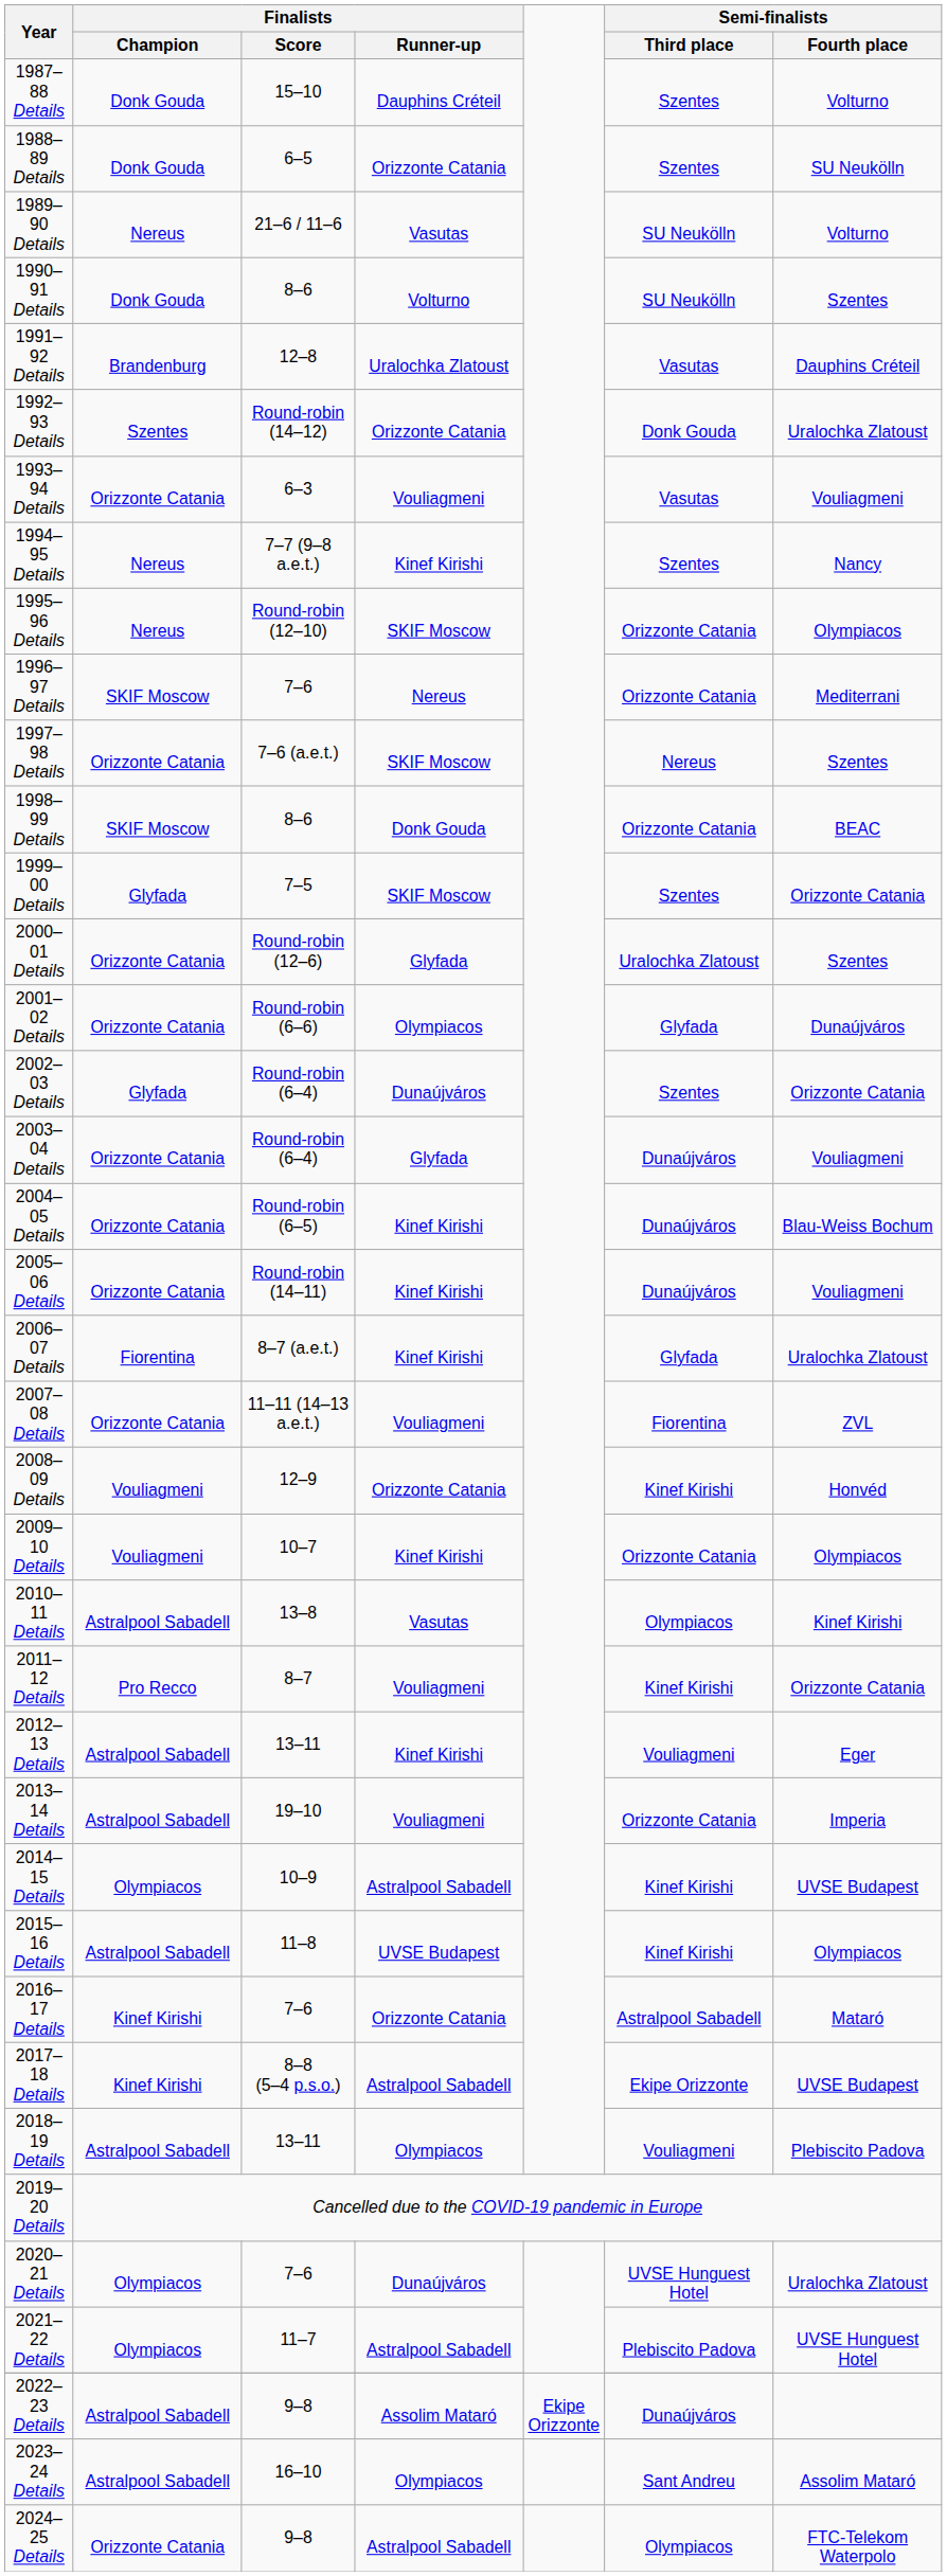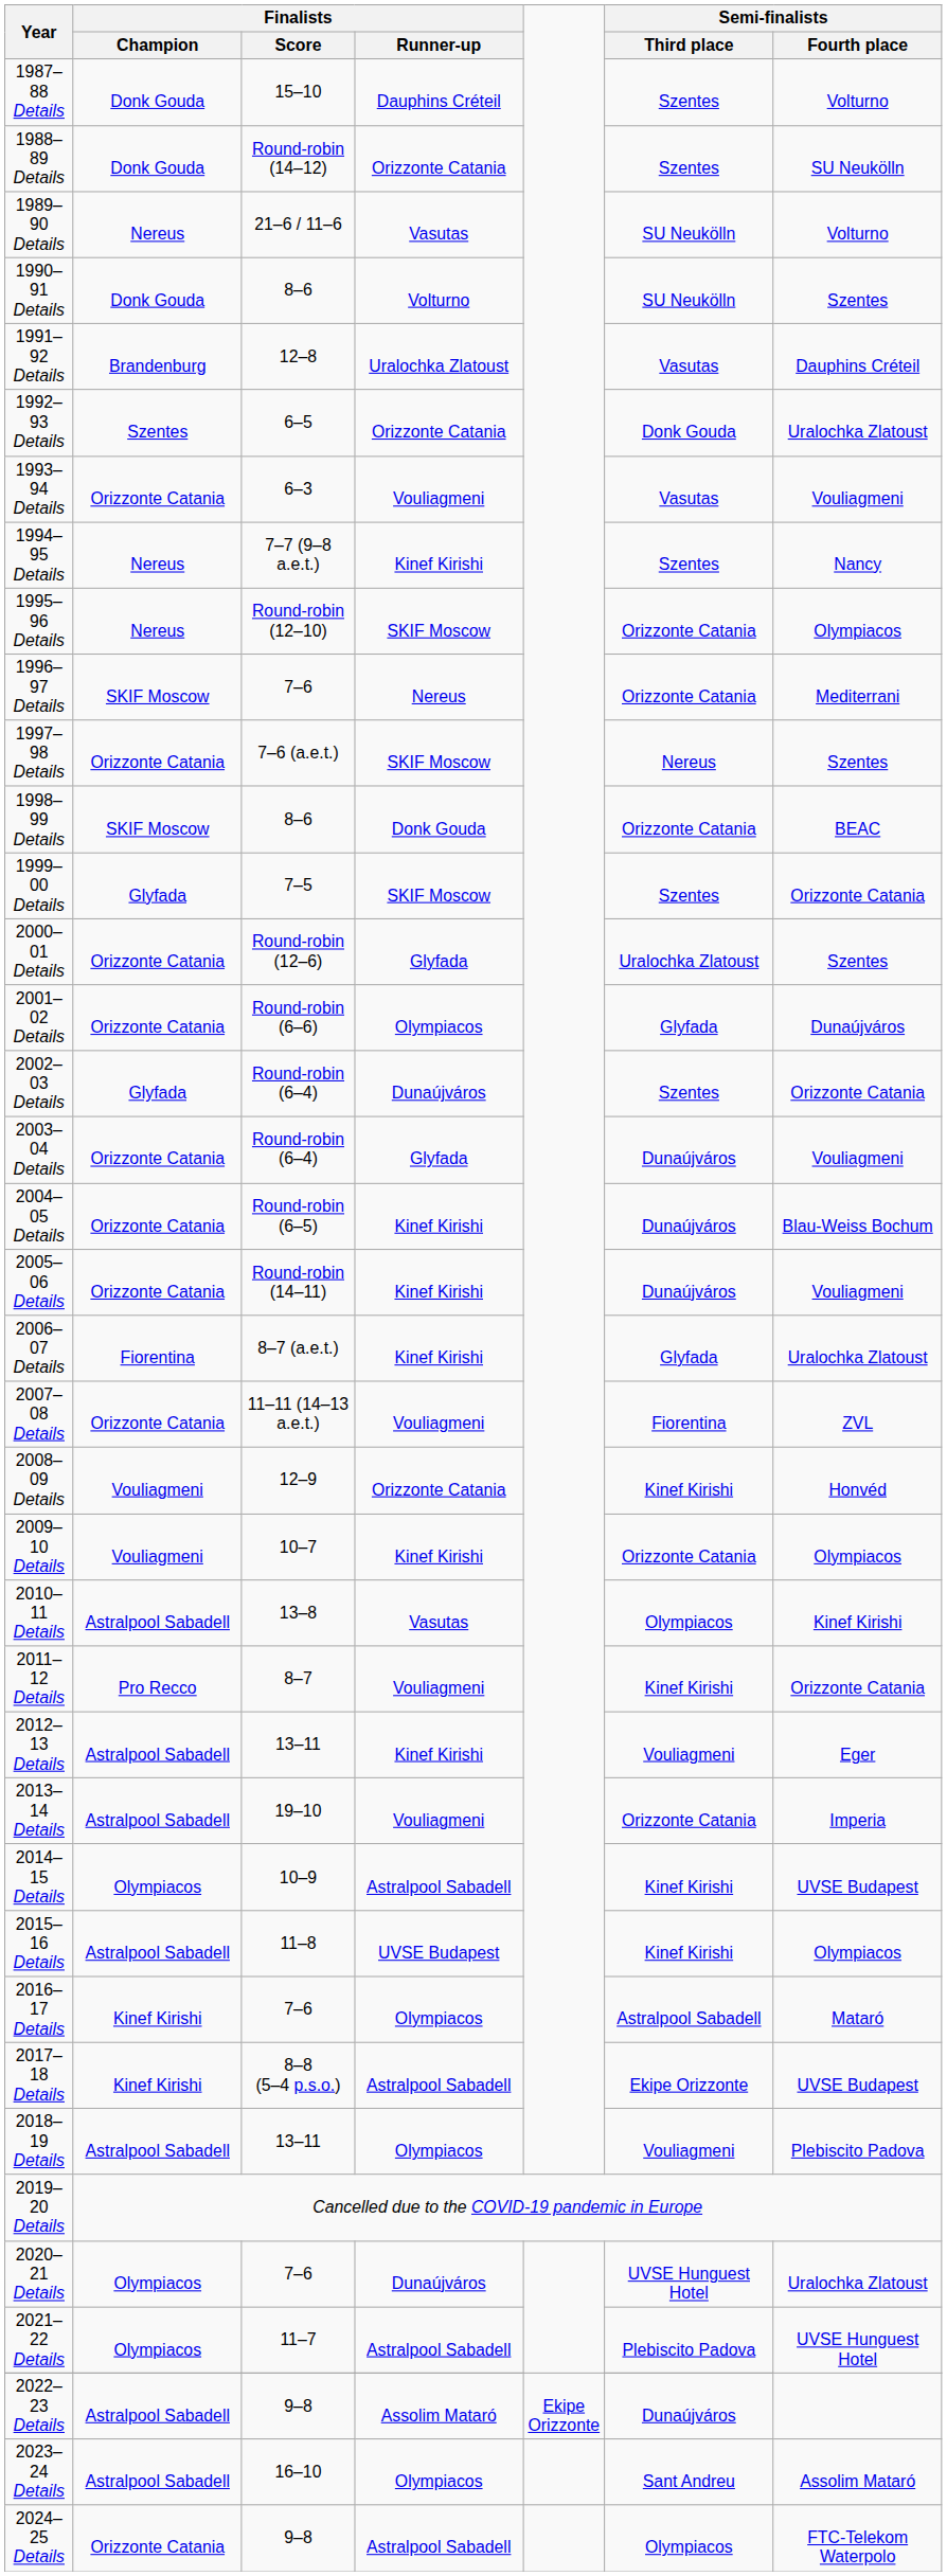 <table class="wikitable" style="font-size: 97%; text-align: center;">
 <tr>
 <th rowspan="2" style="width:5%;">Year</th>
 <th colspan=3>Finalists</th>
 <td rowspan="34" style="width:1%;"></td>
 <th colspan=2>Semi-finalists</th>
 </tr>
 <tr>
 <th width=15%>Champion</th>
 <th width=10%>Score</th>
 <th width=15%>Runner-up</th>
 <th width=15%>Third place</th>
 <th width=15%>Fourth place</th>
 </tr>
 <tr>
 <td>1987–88<br><em><a href='#'>Details</a></em></td>
 <td><br> <a href='#'>Donk Gouda</a></td>
 <td>15–10</td>
 <td><br> <a href='#'>Dauphins Créteil</a></td>
 <td><br> <a href='#'>Szentes</a></td>
 <td><br> <a href='#'>Volturno</a></td>
 </tr>
 <tr>
 <td>1988–89<br><em>Details</em></td>
 <td><br> <a href='#'>Donk Gouda</a></td>
-<td>6–5</td>
+<td><a href='#'>Round-robin</a> (14–12)</td>
 <td><br> <a href='#'>Orizzonte Catania</a></td>
 <td><br> <a href='#'>Szentes</a></td>
 <td><br> <a href='#'>SU Neukölln</a></td>
 </tr>
 <tr>
 <td>1989–90<br><em>Details</em></td>
 <td><br> <a href='#'>Nereus</a></td>
 <td>21–6 / 11–6</td>
 <td><br> <a href='#'>Vasutas</a></td>
 <td><br> <a href='#'>SU Neukölln</a></td>
 <td><br> <a href='#'>Volturno</a></td>
 </tr>
 <tr>
 <td>1990–91<br><em>Details</em></td>
 <td><br> <a href='#'>Donk Gouda</a></td>
 <td>8–6</td>
 <td><br> <a href='#'>Volturno</a></td>
 <td><br> <a href='#'>SU Neukölln</a></td>
 <td><br> <a href='#'>Szentes</a></td>
 </tr>
 <tr>
 <td>1991–92<br><em>Details</em></td>
 <td><br> <a href='#'>Brandenburg</a></td>
 <td>12–8</td>
 <td><br> <a href='#'>Uralochka Zlatoust</a></td>
 <td><br> <a href='#'>Vasutas</a></td>
 <td><br> <a href='#'>Dauphins Créteil</a></td>
 </tr>
 <tr>
 <td>1992–93<br><em>Details</em></td>
 <td><br> <a href='#'>Szentes</a></td>
-<td><a href='#'>Round-robin</a> (14–12)</td>
+<td>6–5</td>
 <td><br> <a href='#'>Orizzonte Catania</a></td>
 <td><br> <a href='#'>Donk Gouda</a></td>
 <td><br> <a href='#'>Uralochka Zlatoust</a></td>
 </tr>
 <tr>
 <td>1993–94<br><em>Details</em></td>
 <td><br> <a href='#'>Orizzonte Catania</a></td>
 <td>6–3</td>
 <td><br> <a href='#'>Vouliagmeni</a></td>
 <td><br> <a href='#'>Vasutas</a></td>
 <td><br> <a href='#'>Vouliagmeni</a></td>
 </tr>
 <tr>
 <td>1994–95<br><em>Details</em></td>
 <td><br> <a href='#'>Nereus</a></td>
 <td>7–7 (9–8 a.e.t.)</td>
 <td><br> <a href='#'>Kinef Kirishi</a></td>
 <td><br> <a href='#'>Szentes</a></td>
 <td><br> <a href='#'>Nancy</a></td>
 </tr>
 <tr>
 <td>1995–96<br><em>Details</em></td>
 <td><br> <a href='#'>Nereus</a></td>
 <td><a href='#'>Round-robin</a> (12–10)</td>
 <td><br> <a href='#'>SKIF Moscow</a></td>
 <td><br> <a href='#'>Orizzonte Catania</a></td>
 <td><br> <a href='#'>Olympiacos</a></td>
 </tr>
 <tr>
 <td>1996–97<br><em>Details</em></td>
 <td><br> <a href='#'>SKIF Moscow</a></td>
 <td>7–6</td>
 <td><br> <a href='#'>Nereus</a></td>
 <td><br> <a href='#'>Orizzonte Catania</a></td>
 <td><br> <a href='#'>Mediterrani</a></td>
 </tr>
 <tr>
 <td>1997–98<br><em>Details</em></td>
 <td><br> <a href='#'>Orizzonte Catania</a></td>
 <td>7–6 (a.e.t.)</td>
 <td><br> <a href='#'>SKIF Moscow</a></td>
 <td><br> <a href='#'>Nereus</a></td>
 <td><br> <a href='#'>Szentes</a></td>
 </tr>
 <tr>
 <td>1998–99<br><em>Details</em></td>
 <td><br> <a href='#'>SKIF Moscow</a></td>
 <td>8–6</td>
 <td><br> <a href='#'>Donk Gouda</a></td>
 <td><br> <a href='#'>Orizzonte Catania</a></td>
 <td><br> <a href='#'>BEAC</a></td>
 </tr>
 <tr>
 <td>1999–00<br><em>Details</em></td>
 <td><br> <a href='#'>Glyfada</a></td>
 <td>7–5</td>
 <td><br> <a href='#'>SKIF Moscow</a></td>
 <td><br> <a href='#'>Szentes</a></td>
 <td><br> <a href='#'>Orizzonte Catania</a></td>
 </tr>
 <tr>
 <td>2000–01<br><em>Details</em></td>
 <td><br> <a href='#'>Orizzonte Catania</a></td>
 <td><a href='#'>Round-robin</a> (12–6)</td>
 <td><br> <a href='#'>Glyfada</a></td>
 <td><br> <a href='#'>Uralochka Zlatoust</a></td>
 <td><br> <a href='#'>Szentes</a></td>
 </tr>
 <tr>
 <td>2001–02<br><em>Details</em></td>
 <td><br> <a href='#'>Orizzonte Catania</a></td>
 <td><a href='#'>Round-robin</a> (6–6)</td>
 <td><br> <a href='#'>Olympiacos</a></td>
 <td><br> <a href='#'>Glyfada</a></td>
 <td><br> <a href='#'>Dunaújváros</a></td>
 </tr>
 <tr>
 <td>2002–03<br><em>Details</em></td>
 <td><br> <a href='#'>Glyfada</a></td>
 <td><a href='#'>Round-robin</a> (6–4)</td>
 <td><br> <a href='#'>Dunaújváros</a></td>
 <td><br> <a href='#'>Szentes</a></td>
 <td><br> <a href='#'>Orizzonte Catania</a></td>
 </tr>
 <tr>
 <td>2003–04<br><em>Details</em></td>
 <td><br> <a href='#'>Orizzonte Catania</a></td>
 <td><a href='#'>Round-robin</a> (6–4)</td>
 <td><br> <a href='#'>Glyfada</a></td>
 <td><br> <a href='#'>Dunaújváros</a></td>
 <td><br> <a href='#'>Vouliagmeni</a></td>
 </tr>
 <tr>
 <td>2004–05<br><em>Details</em></td>
 <td><br> <a href='#'>Orizzonte Catania</a></td>
 <td><a href='#'>Round-robin</a> (6–5)</td>
 <td><br> <a href='#'>Kinef Kirishi</a></td>
 <td><br> <a href='#'>Dunaújváros</a></td>
 <td><br> <a href='#'>Blau-Weiss Bochum</a></td>
 </tr>
 <tr>
 <td>2005–06<br><em><a href='#'>Details</a></em></td>
 <td><br> <a href='#'>Orizzonte Catania</a></td>
 <td><a href='#'>Round-robin</a> (14–11)</td>
 <td><br> <a href='#'>Kinef Kirishi</a></td>
 <td><br> <a href='#'>Dunaújváros</a></td>
 <td><br> <a href='#'>Vouliagmeni</a></td>
 </tr>
 <tr>
 <td>2006–07<br><em>Details</em></td>
 <td><br> <a href='#'>Fiorentina</a></td>
 <td>8–7 (a.e.t.)</td>
 <td><br> <a href='#'>Kinef Kirishi</a></td>
 <td><br> <a href='#'>Glyfada</a></td>
 <td><br> <a href='#'>Uralochka Zlatoust</a></td>
 </tr>
 <tr>
 <td>2007–08<br><em><a href='#'>Details</a></em></td>
 <td><br> <a href='#'>Orizzonte Catania</a></td>
 <td>11–11 (14–13 a.e.t.)</td>
 <td><br> <a href='#'>Vouliagmeni</a></td>
 <td><br> <a href='#'>Fiorentina</a></td>
 <td><br> <a href='#'>ZVL</a></td>
 </tr>
 <tr>
 <td>2008–09<br><em>Details</em></td>
 <td><br> <a href='#'>Vouliagmeni</a></td>
 <td>12–9</td>
 <td><br> <a href='#'>Orizzonte Catania</a></td>
 <td><br> <a href='#'>Kinef Kirishi</a></td>
 <td><br> <a href='#'>Honvéd</a></td>
 </tr>
 <tr>
 <td>2009–10<br><em><a href='#'>Details</a></em></td>
 <td><br> <a href='#'>Vouliagmeni</a></td>
 <td>10–7</td>
 <td><br> <a href='#'>Kinef Kirishi</a></td>
 <td><br> <a href='#'>Orizzonte Catania</a></td>
 <td><br> <a href='#'>Olympiacos</a></td>
 </tr>
 <tr>
 <td>2010–11<br><em><a href='#'>Details</a></em></td>
 <td><br> <a href='#'>Astralpool Sabadell</a></td>
 <td>13–8</td>
 <td><br> <a href='#'>Vasutas</a></td>
 <td><br> <a href='#'>Olympiacos</a></td>
 <td><br> <a href='#'>Kinef Kirishi</a></td>
 </tr>
 <tr>
 <td>2011–12<br><em><a href='#'>Details</a></em></td>
 <td><br> <a href='#'>Pro Recco</a></td>
 <td>8–7</td>
 <td><br> <a href='#'>Vouliagmeni</a></td>
 <td><br> <a href='#'>Kinef Kirishi</a></td>
 <td><br> <a href='#'>Orizzonte Catania</a></td>
 </tr>
 <tr>
 <td>2012–13<br><em><a href='#'>Details</a></em></td>
 <td><br> <a href='#'>Astralpool Sabadell</a></td>
 <td>13–11</td>
 <td><br> <a href='#'>Kinef Kirishi</a></td>
 <td><br> <a href='#'>Vouliagmeni</a></td>
 <td><br> <a href='#'>Eger</a></td>
 </tr>
 <tr>
 <td>2013–14<br><em><a href='#'>Details</a></em></td>
 <td><br> <a href='#'>Astralpool Sabadell</a></td>
 <td>19–10</td>
 <td><br> <a href='#'>Vouliagmeni</a></td>
 <td><br> <a href='#'>Orizzonte Catania</a></td>
 <td><br> <a href='#'>Imperia</a></td>
 </tr>
 <tr>
 <td>2014–15<br><em><a href='#'>Details</a></em></td>
 <td><br> <a href='#'>Olympiacos</a></td>
 <td>10–9</td>
 <td><br> <a href='#'>Astralpool Sabadell</a></td>
 <td><br> <a href='#'>Kinef Kirishi</a></td>
 <td><br> <a href='#'>UVSE Budapest</a></td>
 </tr>
 <tr>
 <td>2015–16<br><em><a href='#'>Details</a></em></td>
 <td><br> <a href='#'>Astralpool Sabadell</a></td>
 <td>11–8</td>
 <td><br> <a href='#'>UVSE Budapest</a></td>
 <td><br> <a href='#'>Kinef Kirishi</a></td>
 <td><br> <a href='#'>Olympiacos</a></td>
 </tr>
 <tr>
 <td>2016–17<br><em><a href='#'>Details</a></em></td>
 <td><br> <a href='#'>Kinef Kirishi</a></td>
 <td>7–6</td>
-<td><br> <a href='#'>Orizzonte Catania</a></td>
+<td><br> <a href='#'>Olympiacos</a></td>
 <td><br> <a href='#'>Astralpool Sabadell</a></td>
 <td><br> <a href='#'>Mataró</a></td>
 </tr>
 <tr>
 <td>2017–18<br><em><a href='#'>Details</a></em></td>
 <td><br> <a href='#'>Kinef Kirishi</a></td>
 <td>8–8<br>(5–4 <a href='#'>p.s.o.</a>)</td>
 <td><br> <a href='#'>Astralpool Sabadell</a></td>
 <td><br> <a href='#'>Ekipe Orizzonte</a></td>
 <td><br> <a href='#'>UVSE Budapest</a></td>
 </tr>
 <tr>
 <td>2018–19<br><em><a href='#'>Details</a></em></td>
 <td><br> <a href='#'>Astralpool Sabadell</a></td>
 <td>13–11</td>
 <td><br> <a href='#'>Olympiacos</a></td>
 <td><br> <a href='#'>Vouliagmeni</a></td>
 <td><br> <a href='#'>Plebiscito Padova</a></td>
 </tr>
 <tr>
 <td>2019–20<br><em><a href='#'>Details</a></em></td>
 <td colspan="6" style="text-align:center;"><em>Cancelled due to the <a href='#'>COVID-19 pandemic in Europe</a></em></td>
 </tr>
 <tr>
 <td>2020–21<br><em><a href='#'>Details</a></em></td>
 <td><br> <a href='#'>Olympiacos</a></td>
 <td>7–6</td>
 <td><br> <a href='#'>Dunaújváros</a></td>
 <td rowspan="3" style="width:1%;"></td>
 <td><br> <a href='#'>UVSE Hunguest Hotel</a></td>
 <td><br> <a href='#'>Uralochka Zlatoust</a></td>
 </tr>
 <tr>
 <td>2021–22<br><em><a href='#'>Details</a></em></td>
 <td><br> <a href='#'>Olympiacos</a></td>
 <td>11–7</td>
 <td><br> <a href='#'>Astralpool Sabadell</a></td>
 <td><br> <a href='#'>Plebiscito Padova</a></td>
 <td><br> <a href='#'>UVSE Hunguest Hotel</a></td>
 </tr>
 <tr>
 </tr>
 <tr>
 <td>2022–23<br><em><a href='#'>Details</a></em></td>
 <td><br> <a href='#'>Astralpool Sabadell</a></td>
 <td>9–8</td>
 <td><br> <a href='#'>Assolim Mataró</a></td>
 <td><br> <a href='#'>Ekipe Orizzonte</a></td>
 <td><br> <a href='#'>Dunaújváros</a></td>
 </tr>
 <tr>
 <td>2023–24<br><em><a href='#'>Details</a></em></td>
 <td><br> <a href='#'>Astralpool Sabadell</a></td>
 <td>16–10</td>
 <td><br> <a href='#'>Olympiacos</a></td>
 <td></td>
 <td><br> <a href='#'>Sant Andreu</a></td>
 <td><br> <a href='#'>Assolim Mataró</a></td>
 </tr>
 <tr>
 <td>2024–25<br><em><a href='#'>Details</a></em></td>
 <td><br> <a href='#'>Orizzonte Catania</a></td>
 <td>9–8</td>
 <td><br> <a href='#'>Astralpool Sabadell</a></td>
 <td></td>
 <td><br> <a href='#'>Olympiacos</a></td>
 <td><br> <a href='#'>FTC-Telekom Waterpolo</a></td>
 </tr>
 </table>
